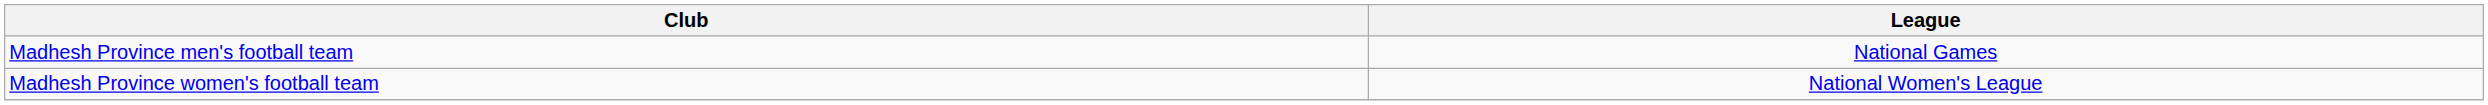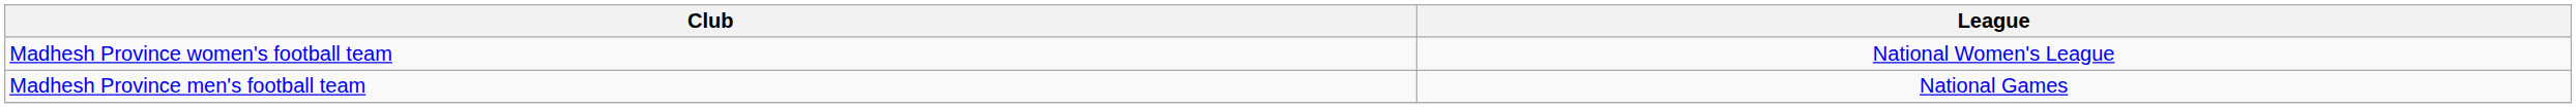 <table class="wikitable sortable" width="100%">
 <tr>
 <th !width="55%">Club</th>
 <th width="45%">League</th>
 </tr>
 <tr>
+<td><a href='#'>Madhesh Province women's football team</a></td>
+<td align="center"><a href='#'>National Women's League</a></td>
+</tr>
+<tr>
 <td><a href='#'>Madhesh Province men's football team</a></td>
 <td align="center"><a href='#'>National Games</a></td>
 </tr>
 <tr>
-<td><a href='#'>Madhesh Province women's football team</a></td>
-<td align="center"><a href='#'>National Women's League</a></td>
-</tr>
-<tr>
 </tr>
 </table>
